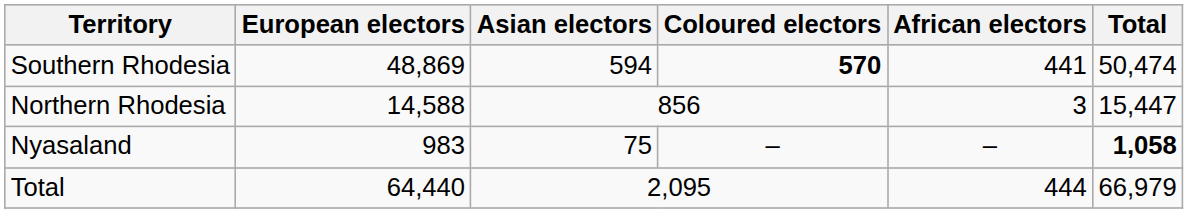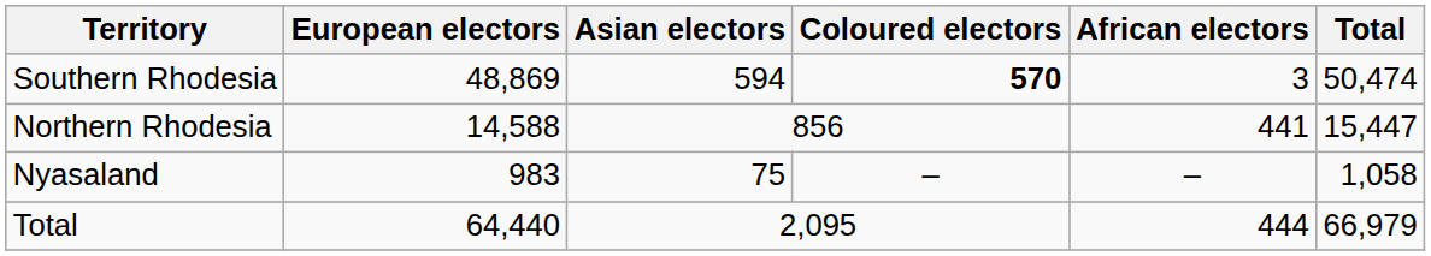 <table class="wikitable">
 <tr>
 <th align="left">Territory</th>
 <th>European electors</th>
 <th>Asian electors</th>
 <th>Coloured electors</th>
 <th>African electors</th>
 <th align=left>Total</th>
 </tr>
 <tr>
 <td>Southern Rhodesia</td>
 <td align="right">48,869</td>
 <td align="right">594</td>
 <td align="right"><strong>570</strong></td>
-<td align="right">441</td>
+<td align="right">3</td>
 <td align="right">50,474</td>
 </tr>
 <tr>
 <td>Northern Rhodesia</td>
 <td align="right">14,588</td>
 <td colspan=2 align=center>856</td>
-<td align="right">3</td>
+<td align="right">441</td>
 <td align="right">15,447</td>
 </tr>
 <tr>
 <td>Nyasaland</td>
 <td align="right">983</td>
 <td align="right">75</td>
 <td align="center">–</td>
 <td align="center">–</td>
-<td align="right"><strong>1,058</strong></td>
+<td align="right">1,058</td>
 </tr>
 <tr>
 <td>Total</td>
 <td align="right">64,440</td>
 <td colspan=2 align="center">2,095</td>
 <td align="right">444</td>
 <td align="right">66,979</td>
 </tr>
 </table>
